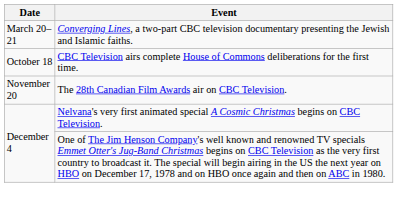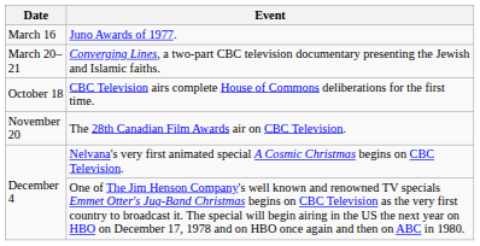 <table class="wikitable">
 <tr>
 <th>Date</th>
 <th>Event</th>
+</tr>
+<tr>
+<td>March 16</td>
+<td><a href='#'>Juno Awards of 1977</a>.</td>
 </tr>
 <tr>
 <td>March 20–21</td>
 <td><em><a href='#'>Converging Lines</a></em>, a two-part CBC television documentary presenting the Jewish and Islamic faiths.</td>
 </tr>
 <tr>
 <td>October 18</td>
 <td><a href='#'>CBC Television</a> airs complete <a href='#'>House of Commons</a> deliberations for the first time.</td>
 </tr>
 <tr>
 <td>November 20</td>
 <td>The <a href='#'>28th Canadian Film Awards</a> air on <a href='#'>CBC Television</a>.</td>
 </tr>
 <tr>
 <td rowspan="2">December 4</td>
 <td><a href='#'>Nelvana</a>'s very first animated special <em><a href='#'>A Cosmic Christmas</a></em> begins on <a href='#'>CBC Television</a>.</td>
 </tr>
 <tr>
 <td>One of <a href='#'>The Jim Henson Company</a>'s well known and renowned TV specials <em><a href='#'>Emmet Otter's Jug-Band Christmas</a></em> begins on <a href='#'>CBC Television</a> as the very first country to broadcast it. The special will begin airing in the US the next year on <a href='#'>HBO</a> on December 17, 1978 and on HBO once again and then on <a href='#'>ABC</a> in 1980.</td>
 </tr>
 </table>
